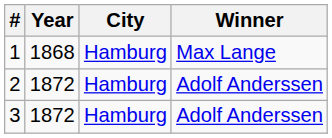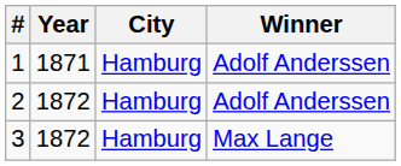 <table class="sortable wikitable">
 <tr>
 <th>#</th>
 <th>Year</th>
 <th>City</th>
 <th>Winner</th>
 </tr>
 <tr>
 <td>1</td>
-<td>1868</td>
+<td>1871</td>
 <td><a href='#'>Hamburg</a></td>
-<td><a href='#'>Max Lange</a></td>
+<td><a href='#'>Adolf Anderssen</a></td>
 </tr>
 <tr>
 <td>2</td>
 <td>1872</td>
 <td><a href='#'>Hamburg</a></td>
 <td><a href='#'>Adolf Anderssen</a></td>
 </tr>
 <tr>
 <td>3</td>
 <td>1872</td>
 <td><a href='#'>Hamburg</a></td>
-<td><a href='#'>Adolf Anderssen</a></td>
+<td><a href='#'>Max Lange</a></td>
 </tr>
 </table>
